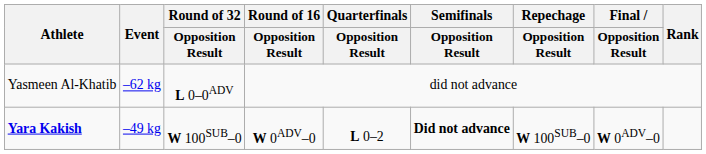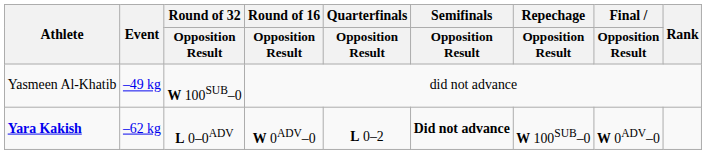 <table class=wikitable style=font-size:90%;text-align:center>
 <tr>
 <th rowspan="2">Athlete</th>
 <th rowspan="2">Event</th>
 <th>Round of 32</th>
 <th>Round of 16</th>
 <th>Quarterfinals</th>
 <th>Semifinals</th>
 <th>Repechage</th>
 <th>Final / </th>
 <th rowspan=2>Rank</th>
 </tr>
 <tr style="font-size:95%">
 <th>Opposition<br>Result</th>
 <th>Opposition<br>Result</th>
 <th>Opposition<br>Result</th>
 <th>Opposition<br>Result</th>
 <th>Opposition<br>Result</th>
 <th>Opposition<br>Result</th>
 </tr>
 <tr>
 <td align=left>Yasmeen Al-Khatib</td>
-<td align=left><a href='#'>–62 kg</a></td>
-<td><br><strong>L</strong> 0–0<sup>ADV</sup></td>
+<td align=left><a href='#'>–49 kg</a></td>
+<td><br><strong>W</strong> 100<sup>SUB</sup>–0</td>
 <td colspan=6>did not advance</td>
 </tr>
 <tr>
 <td align=left><strong><a href='#'>Yara Kakish</a></strong></td>
-<td align=left><a href='#'>–49 kg</a></td>
-<td><br><strong>W</strong> 100<sup>SUB</sup>–0</td>
+<td align=left><a href='#'>–62 kg</a></td>
+<td><br><strong>L</strong> 0–0<sup>ADV</sup></td>
 <td><br><strong>W</strong> 0<sup>ADV</sup>–0</td>
 <td><br><strong>L</strong> 0–2</td>
 <td><strong>Did not advance</strong></td>
 <td><br><strong>W</strong> 100<sup>SUB</sup>–0</td>
 <td><br><strong>W</strong> 0<sup>ADV</sup>–0</td>
 <td></td>
 </tr>
 </table>
